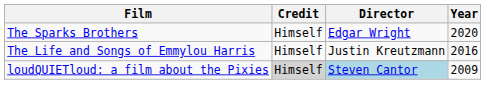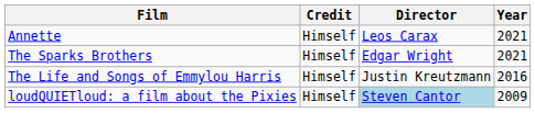 <table class="wikitable" border="1">
 <tr>
 <th><strong>Film</strong></th>
 <th><strong>Credit</strong></th>
 <th><strong>Director</strong></th>
 <th><strong>Year</strong></th>
 </tr>
 <tr>
+<td><a href='#'>Annette</a></td>
+<td>Himself</td>
+<td><a href='#'>Leos Carax</a></td>
+<td>2021</td>
+</tr>
+<tr>
 <td><a href='#'>The Sparks Brothers</a></td>
 <td>Himself</td>
 <td><a href='#'>Edgar Wright</a></td>
-<td>2020</td>
+<td>2021</td>
 </tr>
 <tr>
 <td><a href='#'>The Life and Songs of Emmylou Harris</a></td>
 <td>Himself</td>
 <td>Justin Kreutzmann</td>
 <td>2016</td>
 </tr>
 <tr>
 <td><a href='#'>loudQUIETloud: a film about the Pixies</a></td>
-<td style="background: lightgrey;">Himself</td>
+<td>Himself</td>
 <td style="background: lightblue;"><a href='#'>Steven Cantor</a></td>
 <td>2009</td>
 </tr>
 </table>
